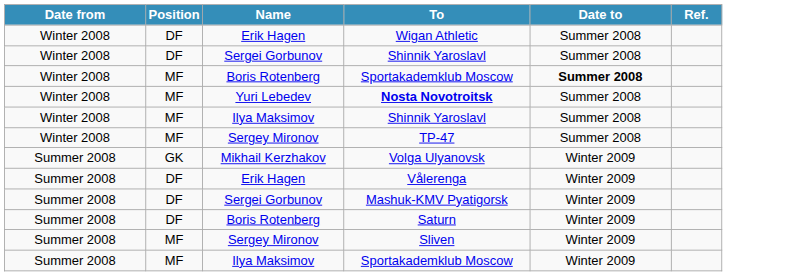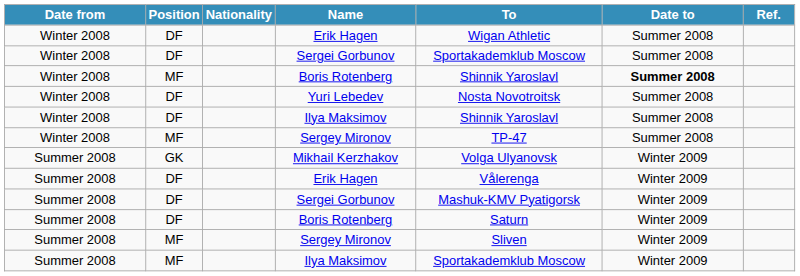 <table class="wikitable" style="text-align:center; font-size:90%; ">
 <tr>
 <th style="background:#348EB9; color:white; width:150px;">Date from</th>
 <th style="background:#348EB9; color:white; width:55px;">Position</th>
+<th style="background:#348EB9; color:white; width:55px;">Nationality</th>
 <th style="background:#348EB9; color:white; width:150px;">Name</th>
 <th style="background:#348EB9; color:white; width:200px;">To</th>
 <th style="background:#348EB9; color:white; width:150px;">Date to</th>
 <th style="background:#348EB9; color:white; width:50px;">Ref.</th>
 </tr>
 <tr>
 <td>Winter 2008</td>
 <td>DF</td>
+<td></td>
 <td><a href='#'>Erik Hagen</a></td>
 <td><a href='#'>Wigan Athletic</a></td>
 <td>Summer 2008</td>
 <td></td>
 </tr>
 <tr>
 <td>Winter 2008</td>
 <td>DF</td>
+<td></td>
 <td><a href='#'>Sergei Gorbunov</a></td>
-<td><a href='#'>Shinnik Yaroslavl</a></td>
+<td><a href='#'>Sportakademklub Moscow</a></td>
 <td>Summer 2008</td>
 <td></td>
 </tr>
 <tr>
 <td>Winter 2008</td>
 <td>MF</td>
+<td></td>
 <td><a href='#'>Boris Rotenberg</a></td>
-<td><a href='#'>Sportakademklub Moscow</a></td>
+<td><a href='#'>Shinnik Yaroslavl</a></td>
 <td><strong>Summer 2008</strong></td>
 <td></td>
 </tr>
 <tr>
 <td>Winter 2008</td>
-<td>MF</td>
+<td>DF</td>
+<td></td>
 <td><a href='#'>Yuri Lebedev</a></td>
-<td><strong><a href='#'>Nosta Novotroitsk</a></strong></td>
+<td><a href='#'>Nosta Novotroitsk</a></td>
 <td>Summer 2008</td>
 <td></td>
 </tr>
 <tr>
 <td>Winter 2008</td>
-<td>MF</td>
+<td>DF</td>
+<td></td>
 <td><a href='#'>Ilya Maksimov</a></td>
 <td><a href='#'>Shinnik Yaroslavl</a></td>
 <td>Summer 2008</td>
 <td></td>
 </tr>
 <tr>
 <td>Winter 2008</td>
 <td>MF</td>
+<td></td>
 <td><a href='#'>Sergey Mironov</a></td>
 <td><a href='#'>TP-47</a></td>
 <td>Summer 2008</td>
 <td></td>
 </tr>
 <tr>
 <td>Summer 2008</td>
 <td>GK</td>
+<td></td>
 <td><a href='#'>Mikhail Kerzhakov</a></td>
 <td><a href='#'>Volga Ulyanovsk</a></td>
 <td>Winter 2009</td>
 <td></td>
 </tr>
 <tr>
 <td>Summer 2008</td>
 <td>DF</td>
+<td></td>
 <td><a href='#'>Erik Hagen</a></td>
 <td><a href='#'>Vålerenga</a></td>
 <td>Winter 2009</td>
 <td></td>
 </tr>
 <tr>
 <td>Summer 2008</td>
 <td>DF</td>
+<td></td>
 <td><a href='#'>Sergei Gorbunov</a></td>
 <td><a href='#'>Mashuk-KMV Pyatigorsk</a></td>
 <td>Winter 2009</td>
 <td></td>
 </tr>
 <tr>
 <td>Summer 2008</td>
 <td>DF</td>
+<td></td>
 <td><a href='#'>Boris Rotenberg</a></td>
 <td><a href='#'>Saturn</a></td>
 <td>Winter 2009</td>
 <td></td>
 </tr>
 <tr>
 <td>Summer 2008</td>
 <td>MF</td>
+<td></td>
 <td><a href='#'>Sergey Mironov</a></td>
 <td><a href='#'>Sliven</a></td>
 <td>Winter 2009</td>
 <td></td>
 </tr>
 <tr>
 <td>Summer 2008</td>
 <td>MF</td>
+<td></td>
 <td><a href='#'>Ilya Maksimov</a></td>
 <td><a href='#'>Sportakademklub Moscow</a></td>
 <td>Winter 2009</td>
 <td></td>
 </tr>
 </table>
